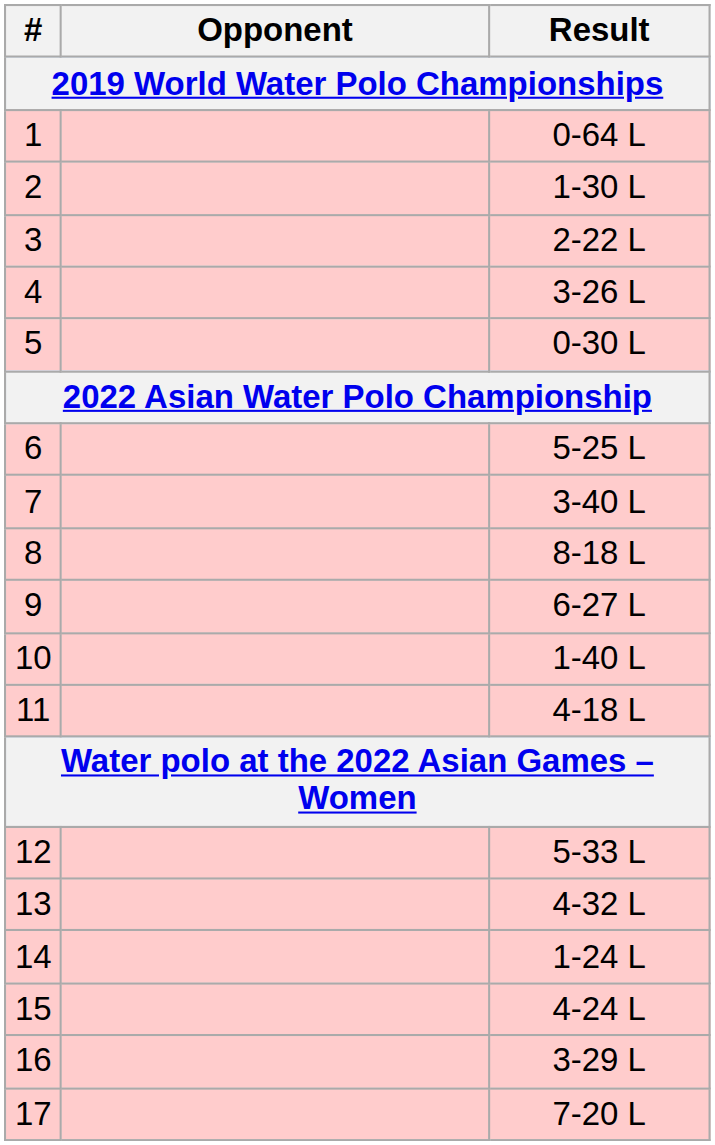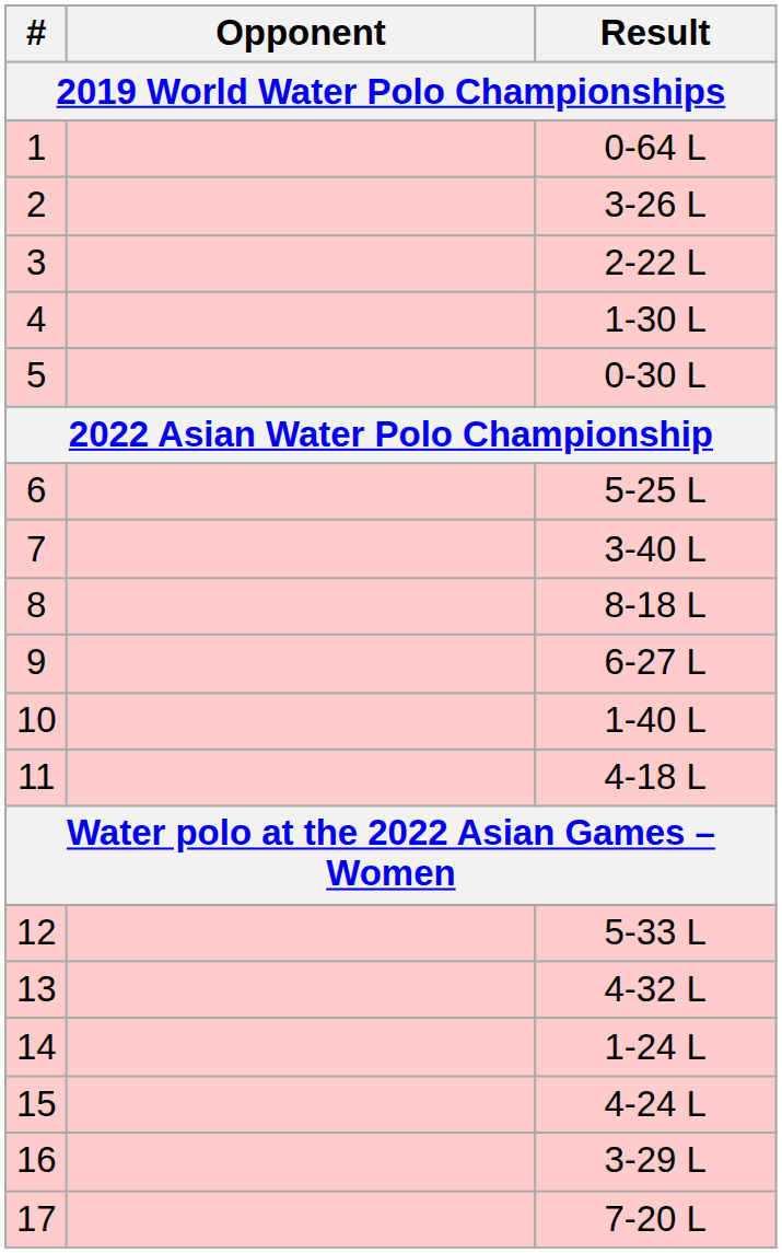 <table class="wikitable sortable" style="text-align:center">
 <tr>
 <th width=20>#</th>
 <th width=200>Opponent</th>
 <th width=100>Result</th>
 </tr>
 <tr style="background:#9acdff;">
 <th colspan=4><a href='#'>2019 World  Water Polo Championships</a></th>
 </tr>
 <tr bgcolor=#FFCCCC>
 <td>1</td>
 <td align=left></td>
 <td>0-64 L</td>
 </tr>
 <tr bgcolor=#FFCCCC>
 <td>2</td>
 <td align=left></td>
-<td>1-30 L</td>
+<td>3-26 L</td>
 </tr>
 <tr bgcolor=#FFCCCC>
 <td>3</td>
 <td align=left></td>
 <td>2-22 L</td>
 </tr>
 <tr bgcolor=#FFCCCC>
 <td>4</td>
 <td align=left></td>
-<td>3-26 L</td>
+<td>1-30 L</td>
 </tr>
 <tr bgcolor=#FFCCCC>
 <td>5</td>
 <td align=left></td>
 <td>0-30 L</td>
 </tr>
 <tr style="background:#9acdff;">
 <th colspan=4><a href='#'>2022 Asian Water Polo Championship</a></th>
 </tr>
 <tr bgcolor=#FFCCCC>
 <td>6</td>
 <td align=left></td>
 <td>5-25 L</td>
 </tr>
 <tr bgcolor=#FFCCCC>
 <td>7</td>
 <td align=left></td>
 <td>3-40 L</td>
 </tr>
 <tr bgcolor=#FFCCCC>
 <td>8</td>
 <td align=left></td>
 <td>8-18 L</td>
 </tr>
 <tr bgcolor=#FFCCCC>
 <td>9</td>
 <td align=left></td>
 <td>6-27 L</td>
 </tr>
 <tr bgcolor=#FFCCCC>
 <td>10</td>
 <td align=left></td>
 <td>1-40 L</td>
 </tr>
 <tr bgcolor=#FFCCCC>
 <td>11</td>
 <td align=left></td>
 <td>4-18 L</td>
 </tr>
 <tr style="background:#9acdff;">
 <th colspan=4><a href='#'>Water polo at the 2022 Asian Games – Women</a></th>
 </tr>
 <tr bgcolor=#FFCCCC>
 <td>12</td>
 <td align=left></td>
 <td>5-33 L</td>
 </tr>
 <tr bgcolor=#FFCCCC>
 <td>13</td>
 <td align=left></td>
 <td>4-32 L</td>
 </tr>
 <tr bgcolor=#FFCCCC>
 <td>14</td>
 <td align=left></td>
 <td>1-24 L</td>
 </tr>
 <tr bgcolor=#FFCCCC>
 <td>15</td>
 <td align=left></td>
 <td>4-24 L</td>
 </tr>
 <tr bgcolor=#FFCCCC>
 <td>16</td>
 <td align=left></td>
 <td>3-29 L</td>
 </tr>
 <tr bgcolor=#FFCCCC>
 <td>17</td>
 <td align=left></td>
 <td>7-20 L</td>
 </tr>
 </table>
